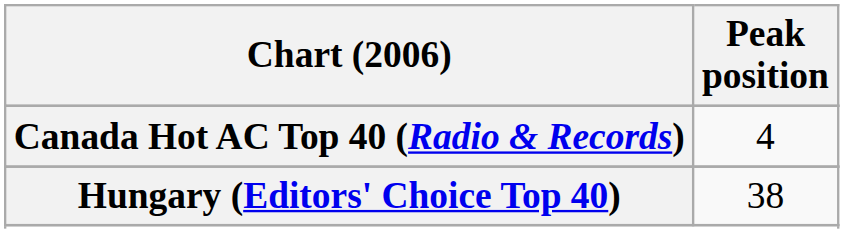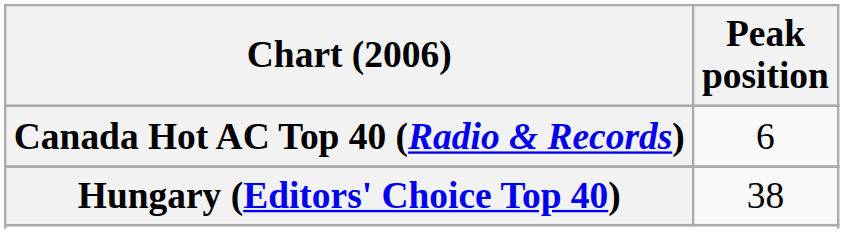 <table class="wikitable sortable plainrowheaders" style="text-align:center">
 <tr>
 <th>Chart (2006)</th>
 <th>Peak<br>position</th>
 </tr>
 <tr>
 </tr>
 <tr>
 </tr>
 <tr>
 <th scope="row">Canada Hot AC Top 40 (<em><a href='#'>Radio & Records</a></em>)</th>
-<td>4</td>
+<td>6</td>
 </tr>
 <tr>
 </tr>
 <tr>
 <th scope="row">Hungary (<a href='#'>Editors' Choice Top 40</a>)</th>
 <td>38</td>
 </tr>
 <tr>
 </tr>
 <tr>
 </tr>
 <tr>
 </tr>
 <tr>
 </tr>
 <tr>
 </tr>
 <tr>
 </tr>
 <tr>
 </tr>
 <tr>
 </tr>
 <tr>
 </tr>
 </table>
